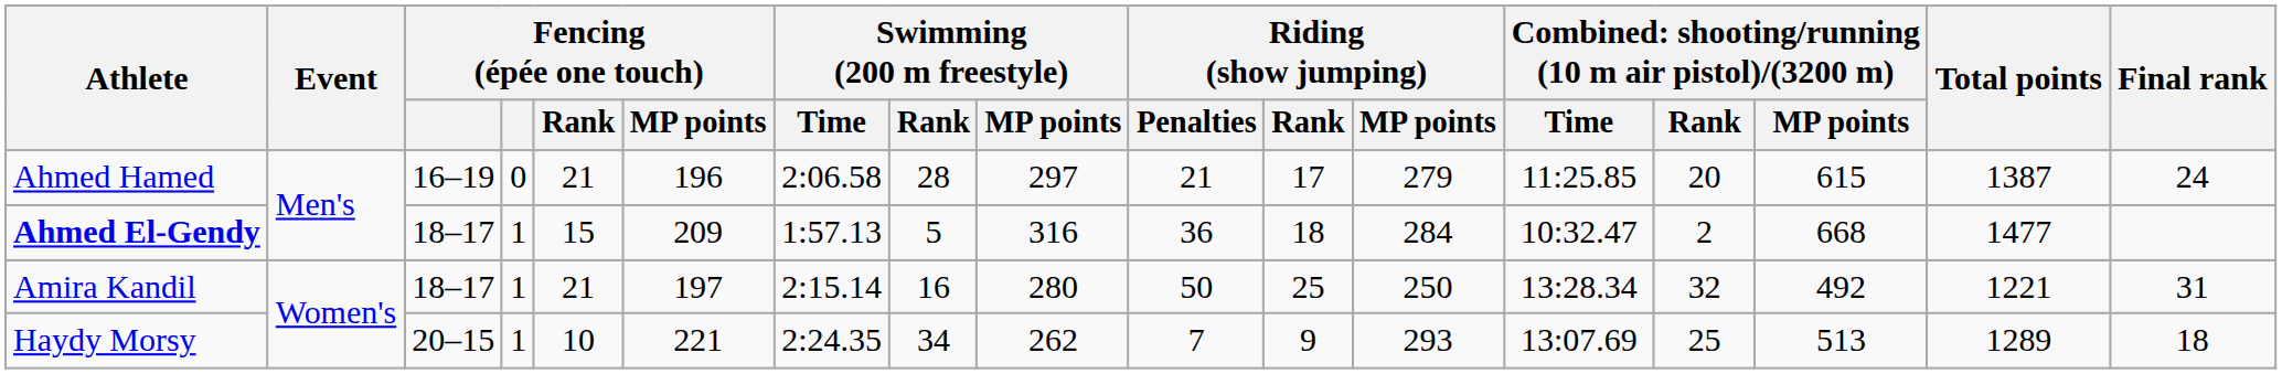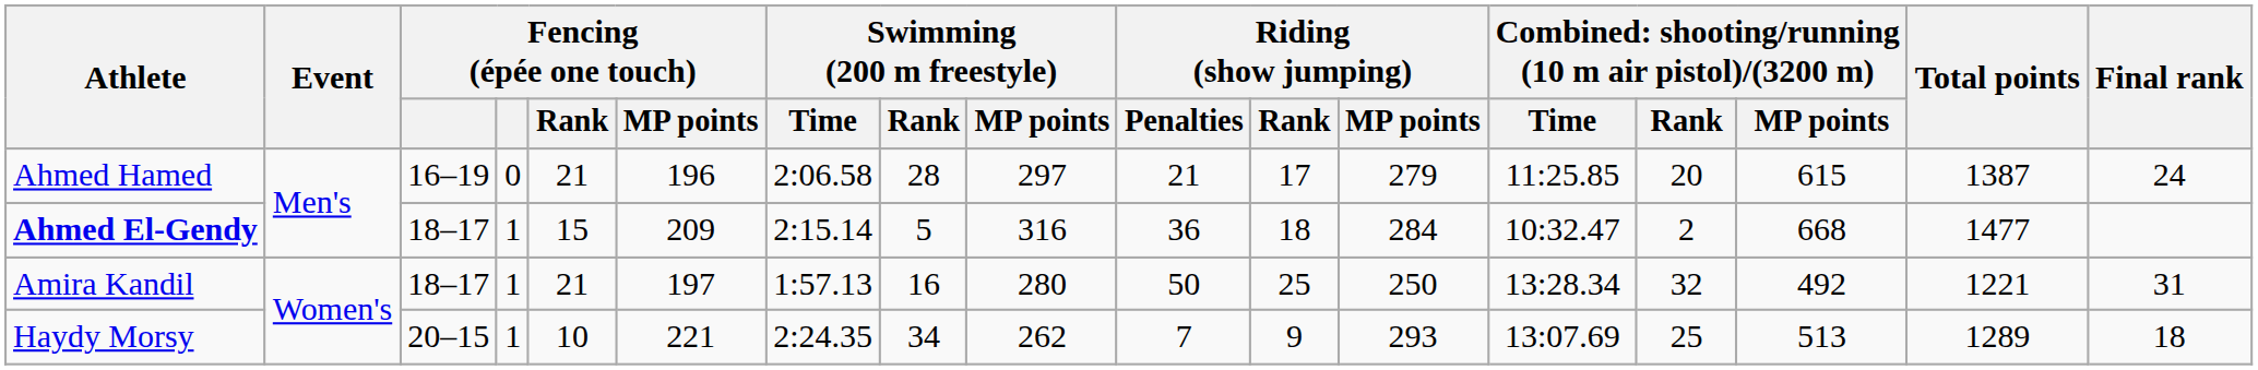 <table class="wikitable" style="font-size:90%">
 <tr>
 <th rowspan="2">Athlete</th>
 <th rowspan="2">Event</th>
 <th colspan=4>Fencing<br><span>(épée one touch)</span></th>
 <th colspan=3>Swimming<br><span>(200 m freestyle)</span></th>
 <th colspan=3>Riding<br><span>(show jumping)</span></th>
 <th colspan=3>Combined: shooting/running<br><span>(10 m air pistol)/(3200 m)</span></th>
 <th rowspan=2>Total points</th>
 <th rowspan=2>Final rank</th>
 </tr>
 <tr style="font-size:95%">
 <th></th>
 <th></th>
 <th>Rank</th>
 <th>MP points</th>
 <th>Time</th>
 <th>Rank</th>
 <th>MP points</th>
 <th>Penalties</th>
 <th>Rank</th>
 <th>MP points</th>
 <th>Time</th>
 <th>Rank</th>
 <th>MP points</th>
 </tr>
 <tr align=center>
 <td align=left><a href='#'>Ahmed Hamed</a></td>
 <td align=left rowspan=2><a href='#'>Men's</a></td>
 <td>16–19</td>
 <td>0</td>
 <td>21</td>
 <td>196</td>
 <td>2:06.58</td>
 <td>28</td>
 <td>297</td>
 <td>21</td>
 <td>17</td>
 <td>279</td>
 <td>11:25.85</td>
 <td>20</td>
 <td>615</td>
 <td>1387</td>
 <td>24</td>
 </tr>
 <tr align=center>
 <td align=left><strong><a href='#'>Ahmed El-Gendy</a></strong></td>
 <td>18–17</td>
 <td>1</td>
 <td>15</td>
 <td>209</td>
-<td>1:57.13</td>
+<td>2:15.14</td>
 <td>5</td>
 <td>316</td>
 <td>36</td>
 <td>18</td>
 <td>284</td>
 <td>10:32.47</td>
 <td>2</td>
 <td>668</td>
 <td>1477</td>
 <td></td>
 </tr>
 <tr align=center>
 <td align=left><a href='#'>Amira Kandil</a></td>
 <td rowspan="2" align="left"><a href='#'>Women's</a></td>
 <td>18–17</td>
 <td>1</td>
 <td>21</td>
 <td>197</td>
-<td>2:15.14</td>
+<td>1:57.13</td>
 <td>16</td>
 <td>280</td>
 <td>50</td>
 <td>25</td>
 <td>250</td>
 <td>13:28.34</td>
 <td>32</td>
 <td>492</td>
 <td>1221</td>
 <td>31</td>
 </tr>
 <tr align=center>
 <td align=left><a href='#'>Haydy Morsy</a></td>
 <td>20–15</td>
 <td>1</td>
 <td>10</td>
 <td>221</td>
 <td>2:24.35</td>
 <td>34</td>
 <td>262</td>
 <td>7</td>
 <td>9</td>
 <td>293</td>
 <td>13:07.69</td>
 <td>25</td>
 <td>513</td>
 <td>1289</td>
 <td>18</td>
 </tr>
 </table>
